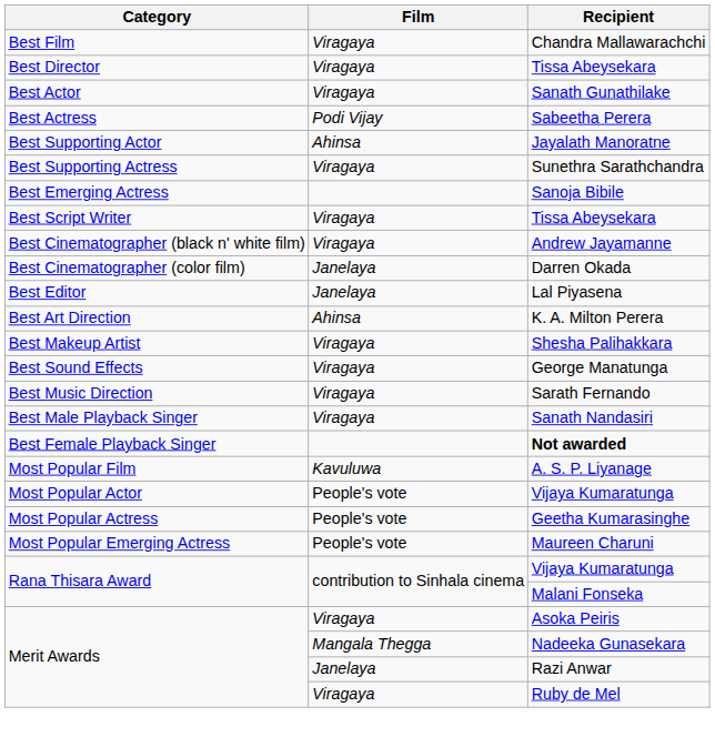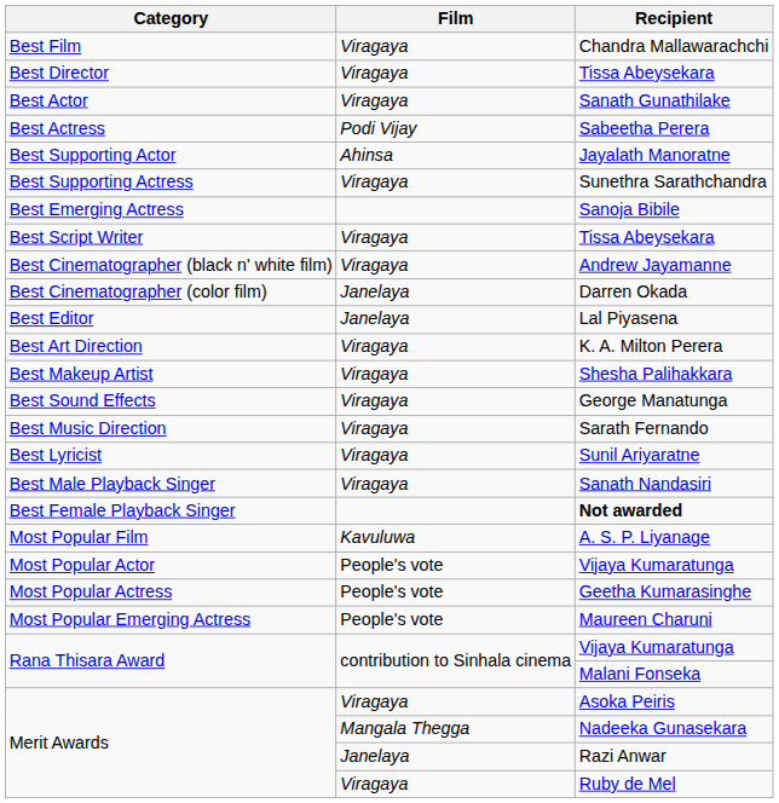 <table class="wikitable plainrowheaders sortable">
 <tr>
 <th scope="col">Category</th>
 <th scope="col">Film</th>
 <th scope="col">Recipient</th>
 </tr>
 <tr>
 <td><a href='#'>Best Film</a></td>
 <td><em>Viragaya</em></td>
 <td>Chandra Mallawarachchi</td>
 </tr>
 <tr>
 <td><a href='#'>Best Director</a></td>
 <td><em>Viragaya</em></td>
 <td><a href='#'>Tissa Abeysekara</a></td>
 </tr>
 <tr>
 <td><a href='#'>Best Actor</a></td>
 <td><em>Viragaya</em></td>
 <td><a href='#'>Sanath Gunathilake</a></td>
 </tr>
 <tr>
 <td><a href='#'>Best Actress</a></td>
 <td><em>Podi Vijay</em></td>
 <td><a href='#'>Sabeetha Perera</a></td>
 </tr>
 <tr>
 <td><a href='#'>Best Supporting Actor</a></td>
 <td><em>Ahinsa</em></td>
 <td><a href='#'>Jayalath Manoratne</a></td>
 </tr>
 <tr>
 <td><a href='#'>Best Supporting Actress</a></td>
 <td><em>Viragaya</em></td>
 <td>Sunethra Sarathchandra</td>
 </tr>
 <tr>
 <td><a href='#'>Best Emerging Actress</a></td>
 <td></td>
 <td><a href='#'>Sanoja Bibile</a></td>
 </tr>
 <tr>
 <td><a href='#'>Best Script Writer</a></td>
 <td><em>Viragaya</em></td>
 <td><a href='#'>Tissa Abeysekara</a></td>
 </tr>
 <tr>
 <td><a href='#'>Best Cinematographer</a> (black n' white film)</td>
 <td><em>Viragaya</em></td>
 <td><a href='#'>Andrew Jayamanne</a></td>
 </tr>
 <tr>
 <td><a href='#'>Best Cinematographer</a> (color film)</td>
 <td><em>Janelaya</em></td>
 <td>Darren Okada</td>
 </tr>
 <tr>
 <td><a href='#'>Best Editor</a></td>
 <td><em>Janelaya</em></td>
 <td>Lal Piyasena</td>
 </tr>
 <tr>
 <td><a href='#'>Best Art Direction</a></td>
-<td><em>Ahinsa</em></td>
+<td><em>Viragaya</em></td>
 <td>K. A. Milton Perera</td>
 </tr>
 <tr>
 <td><a href='#'>Best Makeup Artist</a></td>
 <td><em>Viragaya</em></td>
 <td><a href='#'>Shesha Palihakkara</a></td>
 </tr>
 <tr>
 <td><a href='#'>Best Sound Effects</a></td>
 <td><em>Viragaya</em></td>
 <td>George Manatunga</td>
 </tr>
 <tr>
 <td><a href='#'>Best Music Direction</a></td>
 <td><em>Viragaya</em></td>
 <td>Sarath Fernando</td>
+</tr>
+<tr>
+<td><a href='#'>Best Lyricist</a></td>
+<td><em>Viragaya</em></td>
+<td><a href='#'>Sunil Ariyaratne</a></td>
 </tr>
 <tr>
 <td><a href='#'>Best Male Playback Singer</a></td>
 <td><em>Viragaya</em></td>
 <td><a href='#'>Sanath Nandasiri</a></td>
 </tr>
 <tr>
 <td><a href='#'>Best Female Playback Singer</a></td>
 <td></td>
 <td><strong>Not awarded</strong></td>
 </tr>
 <tr>
 <td><a href='#'>Most Popular Film</a></td>
 <td><em>Kavuluwa</em></td>
 <td><a href='#'>A. S. P. Liyanage</a></td>
 </tr>
 <tr>
 <td><a href='#'>Most Popular Actor</a></td>
 <td>People's vote</td>
 <td><a href='#'>Vijaya Kumaratunga</a></td>
 </tr>
 <tr>
 <td><a href='#'>Most Popular Actress</a></td>
 <td>People's vote</td>
 <td><a href='#'>Geetha Kumarasinghe</a></td>
 </tr>
 <tr>
 <td><a href='#'>Most Popular Emerging Actress</a></td>
 <td>People's vote</td>
 <td><a href='#'>Maureen Charuni</a></td>
 </tr>
 <tr>
 <td rowspan=2><a href='#'>Rana Thisara Award</a></td>
 <td rowspan=2>contribution to Sinhala cinema</td>
 <td><a href='#'>Vijaya Kumaratunga</a></td>
 </tr>
 <tr>
 <td><a href='#'>Malani Fonseka</a></td>
 </tr>
 <tr>
 <td rowspan=4>Merit Awards</td>
 <td><em>Viragaya</em></td>
 <td><a href='#'>Asoka Peiris</a></td>
 </tr>
 <tr>
 <td><em>Mangala Thegga</em></td>
 <td><a href='#'>Nadeeka Gunasekara</a></td>
 </tr>
 <tr>
 <td><em>Janelaya</em></td>
 <td>Razi Anwar</td>
 </tr>
 <tr>
 <td><em>Viragaya</em></td>
 <td><a href='#'>Ruby de Mel</a></td>
 </tr>
 </table>
